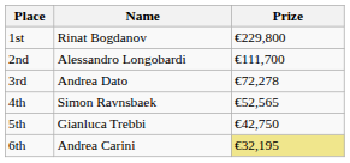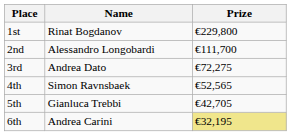 <table class="wikitable">
 <tr>
 <th style="width:50px;">Place</th>
 <th style="width:200px;">Name</th>
 <th style="width:125px;">Prize</th>
 </tr>
 <tr>
 <td>1st</td>
 <td> Rinat Bogdanov</td>
 <td>€229,800</td>
 </tr>
 <tr>
 <td>2nd</td>
 <td> Alessandro Longobardi</td>
 <td>€111,700</td>
 </tr>
 <tr>
 <td>3rd</td>
 <td> Andrea Dato</td>
-<td>€72,278</td>
+<td>€72,275</td>
 </tr>
 <tr>
 <td>4th</td>
 <td> Simon Ravnsbaek</td>
 <td>€52,565</td>
 </tr>
 <tr>
 <td>5th</td>
 <td> Gianluca Trebbi</td>
-<td>€42,750</td>
+<td>€42,705</td>
 </tr>
 <tr>
 <td>6th</td>
 <td> Andrea Carini</td>
 <td style="background: khaki;">€32,195</td>
 </tr>
 </table>
